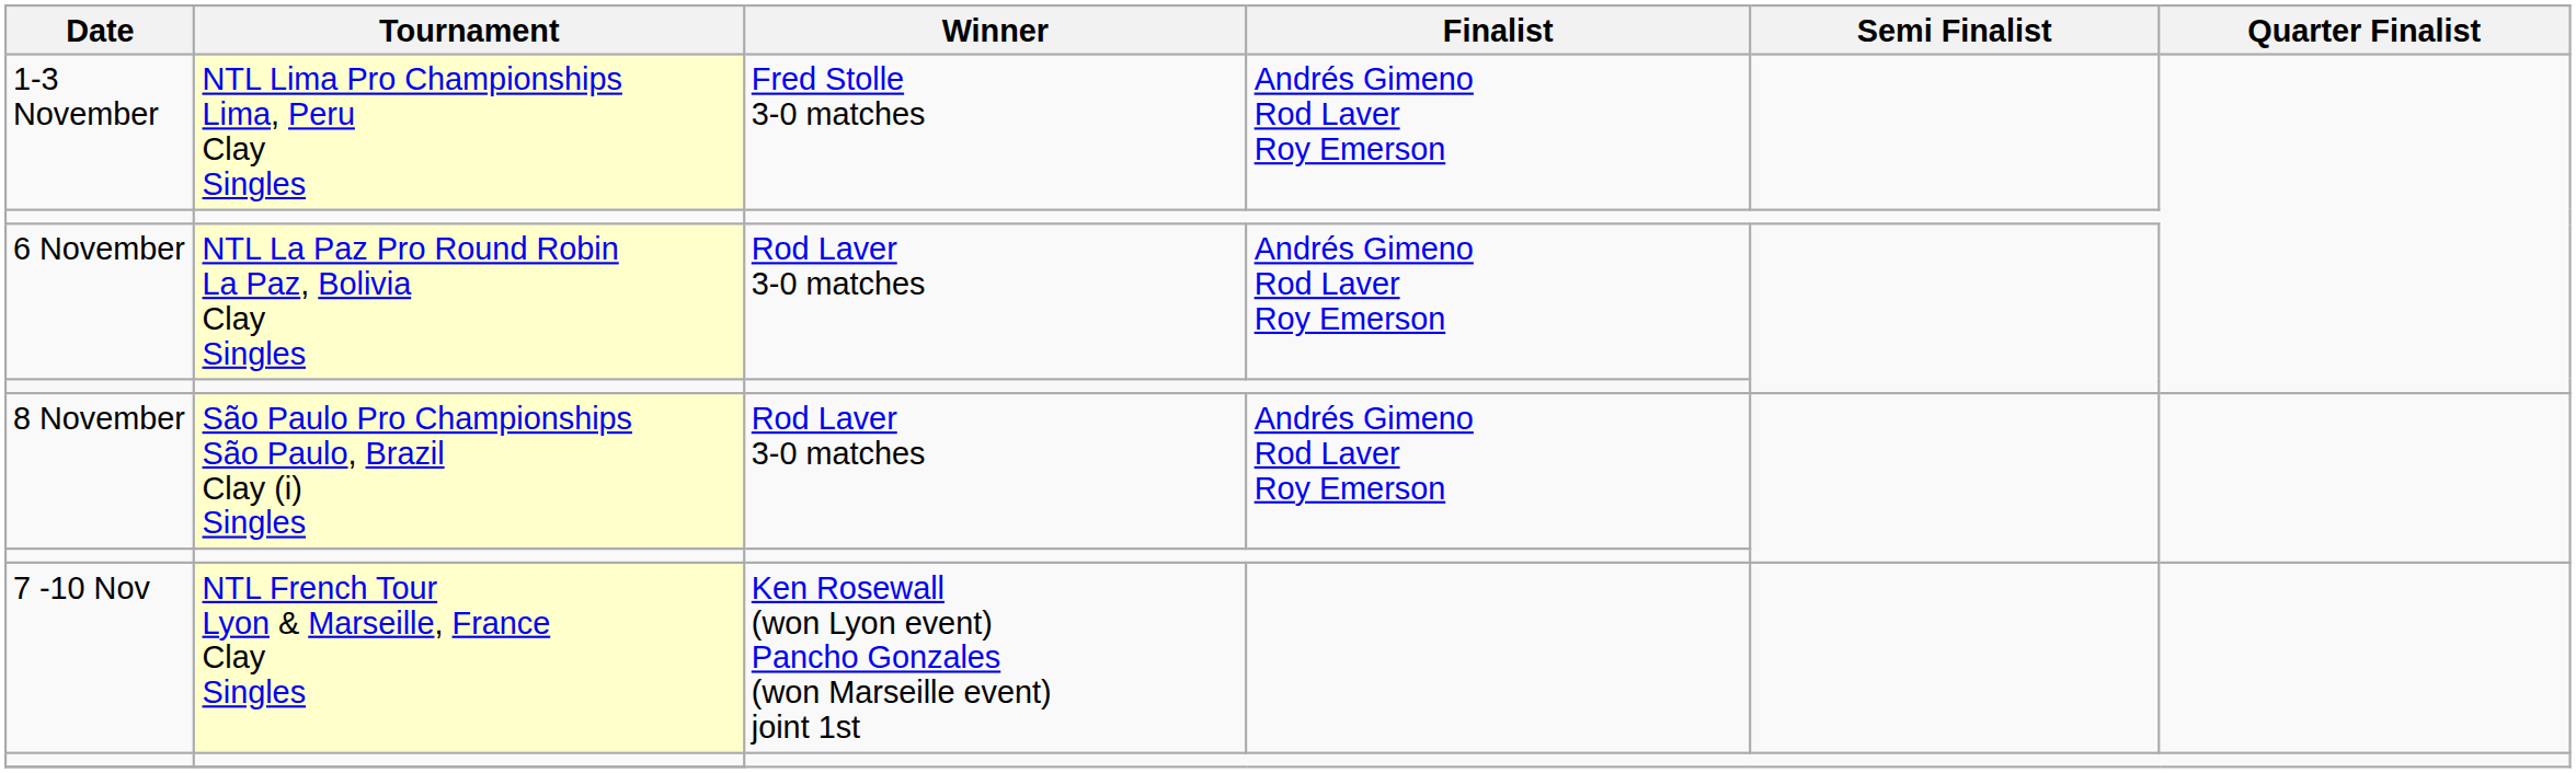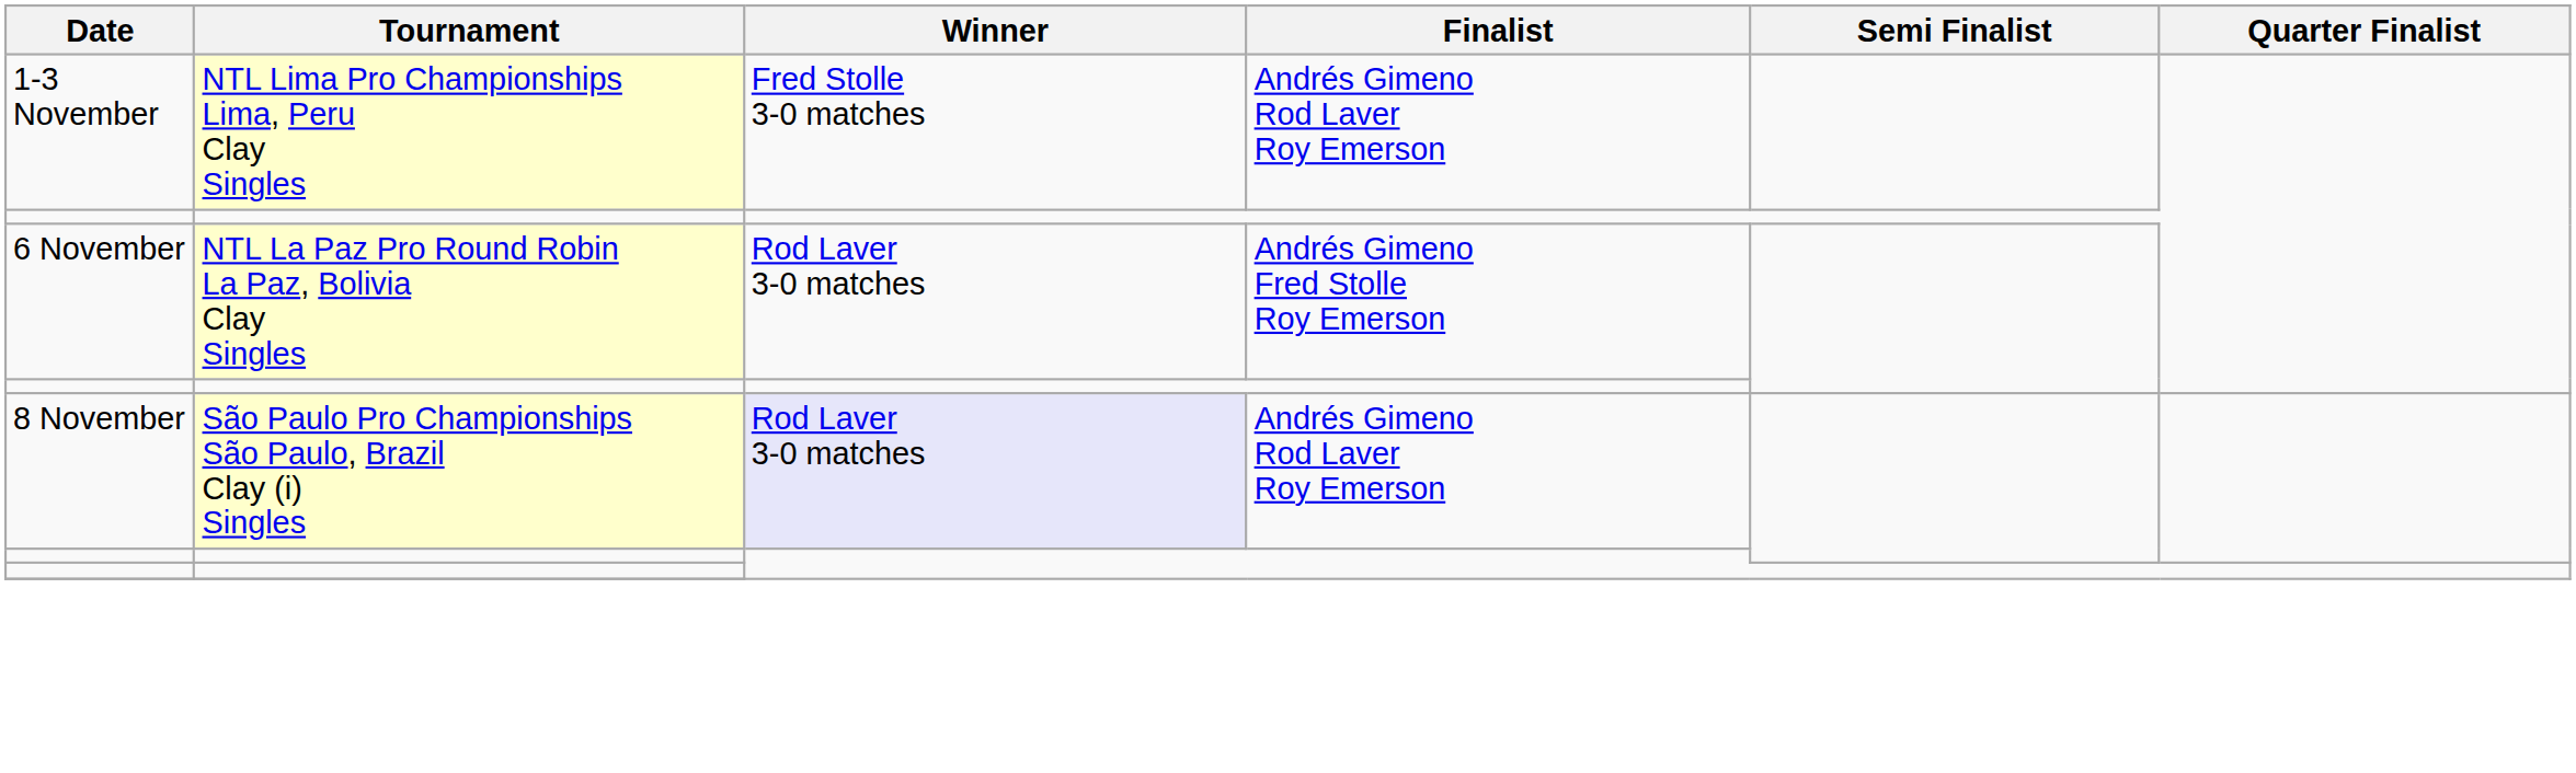 <table class="wikitable" style="font-size:85%;">
 <tr>
 <th width="75">Date</th>
 <th width="230">Tournament</th>
 <th width="210">Winner</th>
 <th width="210">Finalist</th>
 <th width="170">Semi Finalist</th>
 <th width="170">Quarter Finalist</th>
 </tr>
 <tr valign=top>
 <td rowspan=1>1-3 November</td>
 <td style="background:#ffc;" rowspan=1><a href='#'>NTL Lima Pro Championships</a><br> <a href='#'>Lima</a>, <a href='#'>Peru</a><br>Clay<br><a href='#'>Singles</a></td>
 <td> <a href='#'>Fred Stolle</a><br>3-0 matches</td>
 <td>  <a href='#'>Andrés Gimeno</a><br> <a href='#'>Rod Laver</a><br> <a href='#'>Roy Emerson</a></td>
 <td rowspan=1></td>
 </tr>
 <tr valign=top>
 <td></td>
 <td></td>
 </tr>
 <tr valign=top>
 <td rowspan=1>6 November</td>
 <td style="background:#ffc;" rowspan=1><a href='#'>NTL La Paz Pro Round Robin</a><br> <a href='#'>La Paz</a>, <a href='#'>Bolivia</a><br>Clay<br><a href='#'>Singles</a></td>
 <td> <a href='#'>Rod Laver</a><br>3-0 matches</td>
-<td>  <a href='#'>Andrés Gimeno</a><br> <a href='#'>Rod Laver</a><br> <a href='#'>Roy Emerson</a></td>
+<td>  <a href='#'>Andrés Gimeno</a><br> <a href='#'>Fred Stolle</a> <br> <a href='#'>Roy Emerson</a></td>
 <td rowspan=2></td>
 </tr>
 <tr valign=top>
 <td></td>
 <td></td>
 </tr>
 <tr valign=top>
 <td rowspan=1>8 November</td>
 <td style="background:#ffc;" rowspan=1><a href='#'>São Paulo Pro Championships</a><br><a href='#'>São Paulo</a>, <a href='#'>Brazil</a><br>Clay (i)<br><a href='#'>Singles</a></td>
-<td> <a href='#'>Rod Laver</a><br>3-0 matches</td>
+<td style="background: lavender;"> <a href='#'>Rod Laver</a><br>3-0 matches</td>
 <td>  <a href='#'>Andrés Gimeno</a><br> <a href='#'>Rod Laver</a><br> <a href='#'>Roy Emerson</a></td>
 <td rowspan=2></td>
 <td rowspan=2></td>
 </tr>
 <tr valign=top>
-<td></td>
-<td></td>
-</tr>
-<tr valign=top>
-<td rowspan=1>7 -10 Nov</td>
-<td style="background:#ffc;" rowspan=1><a href='#'>NTL French Tour</a><br><a href='#'>Lyon</a> & <a href='#'>Marseille</a>, <a href='#'>France</a><br>Clay<br><a href='#'>Singles</a></td>
-<td> <a href='#'>Ken Rosewall</a><br>(won Lyon event)<br> <a href='#'>Pancho Gonzales</a><br>(won Marseille event)<br>joint 1st</td>
-<td></td>
 <td></td>
 <td></td>
 </tr>
 <tr valign=top>
 <td></td>
 <td></td>
 </tr>
 <tr valign=top>
 </tr>
 </table>
